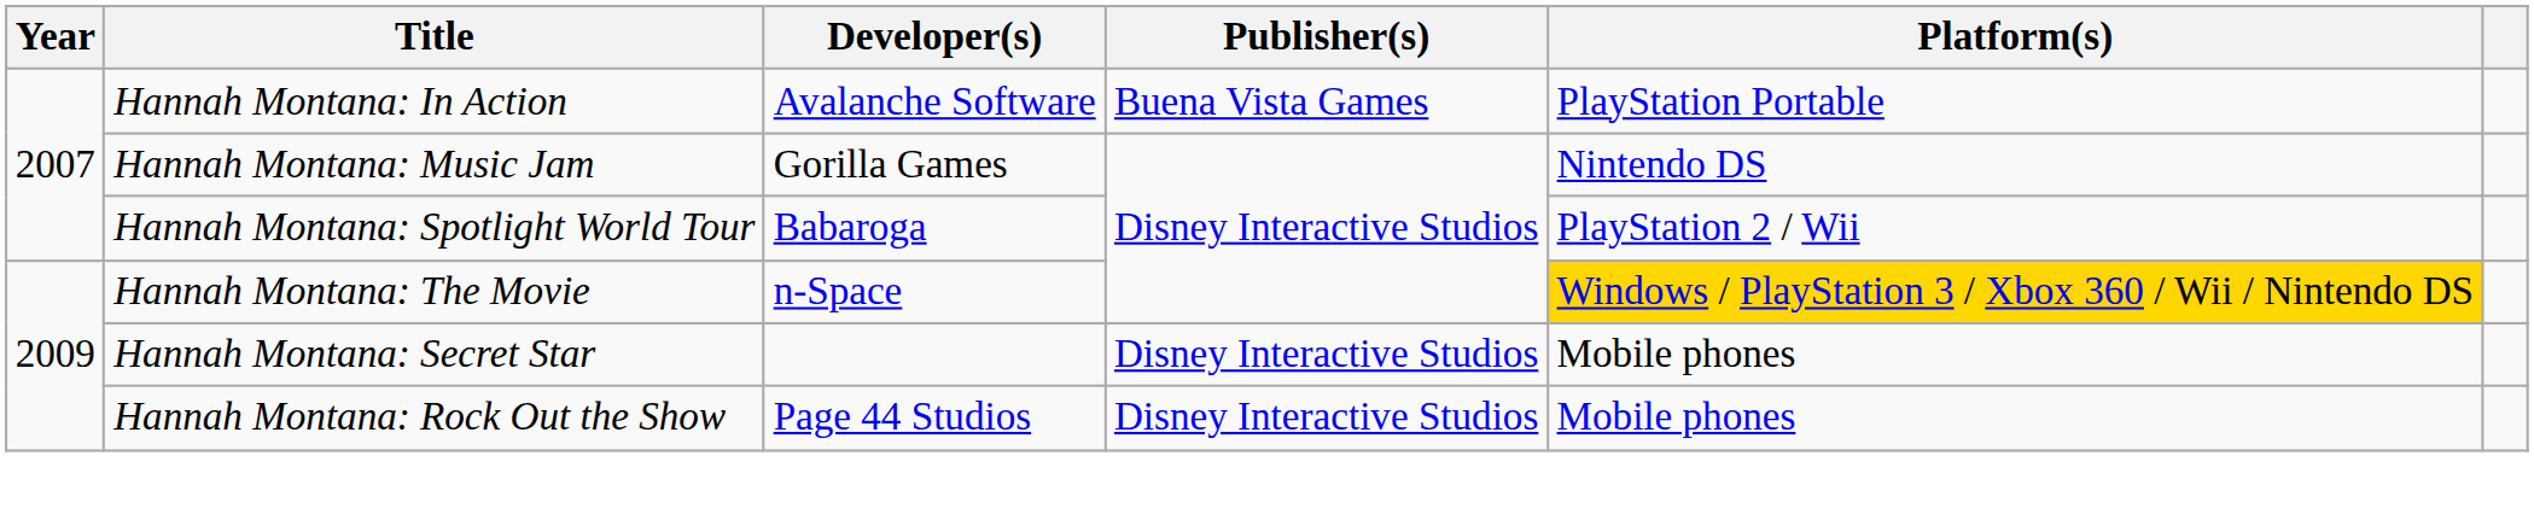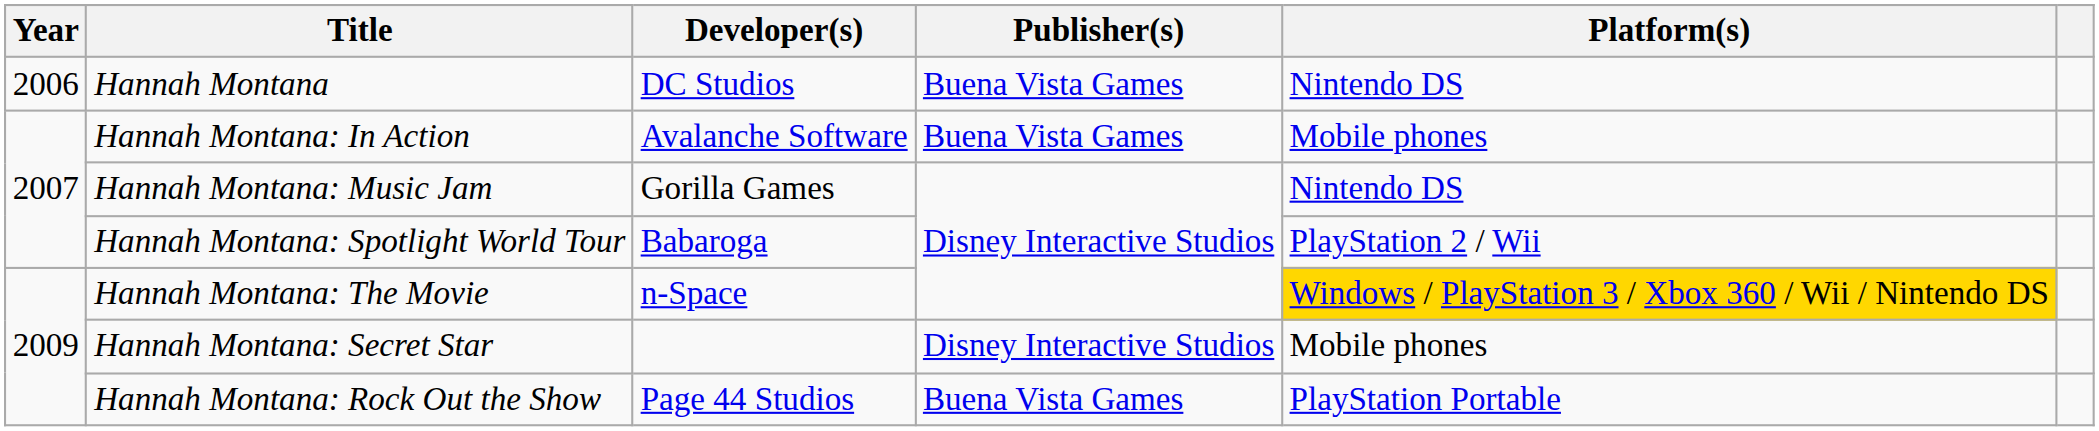 <table class="wikitable sortable">
 <tr>
 <th>Year</th>
 <th>Title</th>
 <th>Developer(s)</th>
 <th>Publisher(s)</th>
 <th>Platform(s)</th>
 <th class="unsortable" width="10"></th>
 </tr>
 <tr>
+<td>2006</td>
+<td><em>Hannah Montana</em></td>
+<td><a href='#'>DC Studios</a></td>
+<td><a href='#'>Buena Vista Games</a></td>
+<td><a href='#'>Nintendo DS</a></td>
+<td style="text-align:center"></td>
+</tr>
+<tr>
 <td rowspan="3">2007</td>
 <td><em>Hannah Montana: In Action</em></td>
 <td><a href='#'>Avalanche Software</a></td>
 <td><a href='#'>Buena Vista Games</a></td>
-<td><a href='#'>PlayStation Portable</a></td>
+<td><a href='#'>Mobile phones</a></td>
 <td style="text-align:center"></td>
 </tr>
 <tr>
 <td><em>Hannah Montana: Music Jam</em></td>
 <td>Gorilla Games</td>
 <td rowspan="3"><a href='#'>Disney Interactive Studios</a></td>
 <td><a href='#'>Nintendo DS</a></td>
 <td style="text-align:center"></td>
 </tr>
 <tr>
 <td><em>Hannah Montana: Spotlight World Tour</em></td>
 <td><a href='#'>Babaroga</a></td>
 <td><a href='#'>PlayStation 2</a> / <a href='#'>Wii</a></td>
 <td style="text-align:center"></td>
 </tr>
 <tr>
 <td rowspan="3">2009</td>
 <td><em>Hannah Montana: The Movie</em></td>
 <td><a href='#'>n-Space</a></td>
 <td style="background: gold;"><a href='#'>Windows</a> / <a href='#'>PlayStation 3</a> / <a href='#'>Xbox 360</a> / Wii / Nintendo DS</td>
 <td style="text-align:center"></td>
 </tr>
 <tr>
 <td><em>Hannah Montana: Secret Star</em></td>
 <td></td>
 <td><a href='#'>Disney Interactive Studios</a></td>
 <td>Mobile phones</td>
 <td style="text-align:center"></td>
 </tr>
 <tr>
 <td><em>Hannah Montana: Rock Out the Show</em></td>
 <td><a href='#'>Page 44 Studios</a></td>
-<td><a href='#'>Disney Interactive Studios</a></td>
-<td><a href='#'>Mobile phones</a></td>
+<td><a href='#'>Buena Vista Games</a></td>
+<td><a href='#'>PlayStation Portable</a></td>
 <td style="text-align:center"></td>
 </tr>
 </table>
